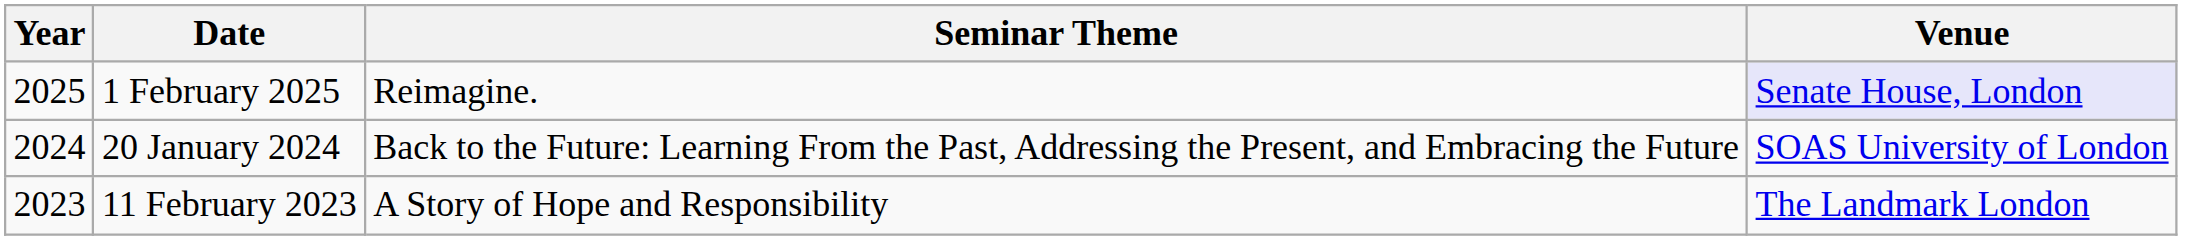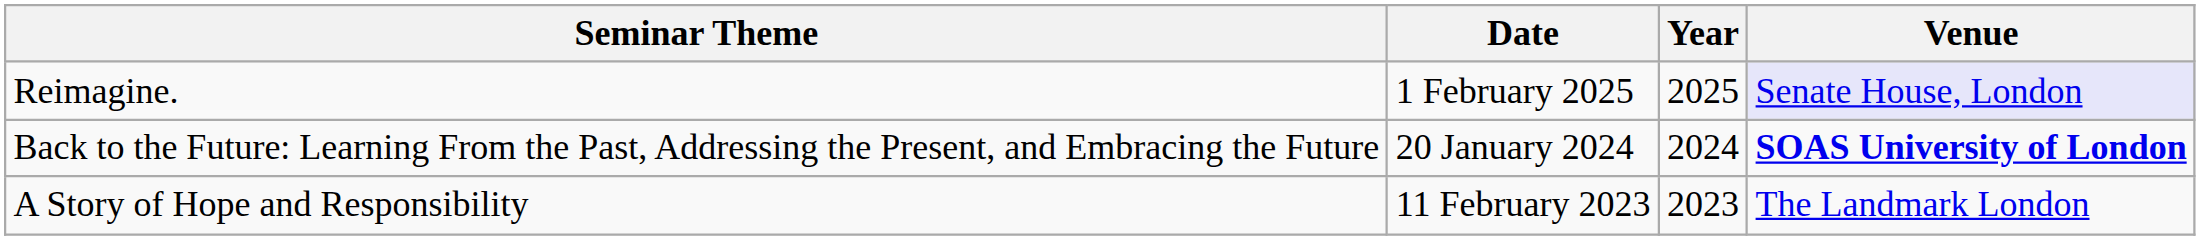 <table class="wikitable">
 <tr>
+<th>Seminar Theme</th>
+<th>Date</th>
 <th>Year</th>
-<th>Date</th>
-<th>Seminar Theme</th>
 <th>Venue</th>
 </tr>
 <tr>
+<td>Reimagine.</td>
+<td>1 February 2025</td>
 <td>2025</td>
-<td>1 February 2025</td>
-<td>Reimagine.</td>
 <td style="background: lavender;"><a href='#'>Senate House, London</a></td>
 </tr>
 <tr>
+<td>Back to the Future: Learning From the Past, Addressing the Present, and Embracing the Future</td>
+<td>20 January 2024</td>
 <td>2024</td>
-<td>20 January 2024</td>
-<td>Back to the Future: Learning From the Past, Addressing the Present, and Embracing the Future</td>
-<td><a href='#'>SOAS University of London</a></td>
+<td><strong><a href='#'>SOAS University of London</a></strong></td>
 </tr>
 <tr>
+<td>A Story of Hope and Responsibility</td>
+<td>11 February 2023</td>
 <td>2023</td>
-<td>11 February 2023</td>
-<td>A Story of Hope and Responsibility</td>
 <td><a href='#'>The Landmark London</a></td>
 </tr>
 </table>
